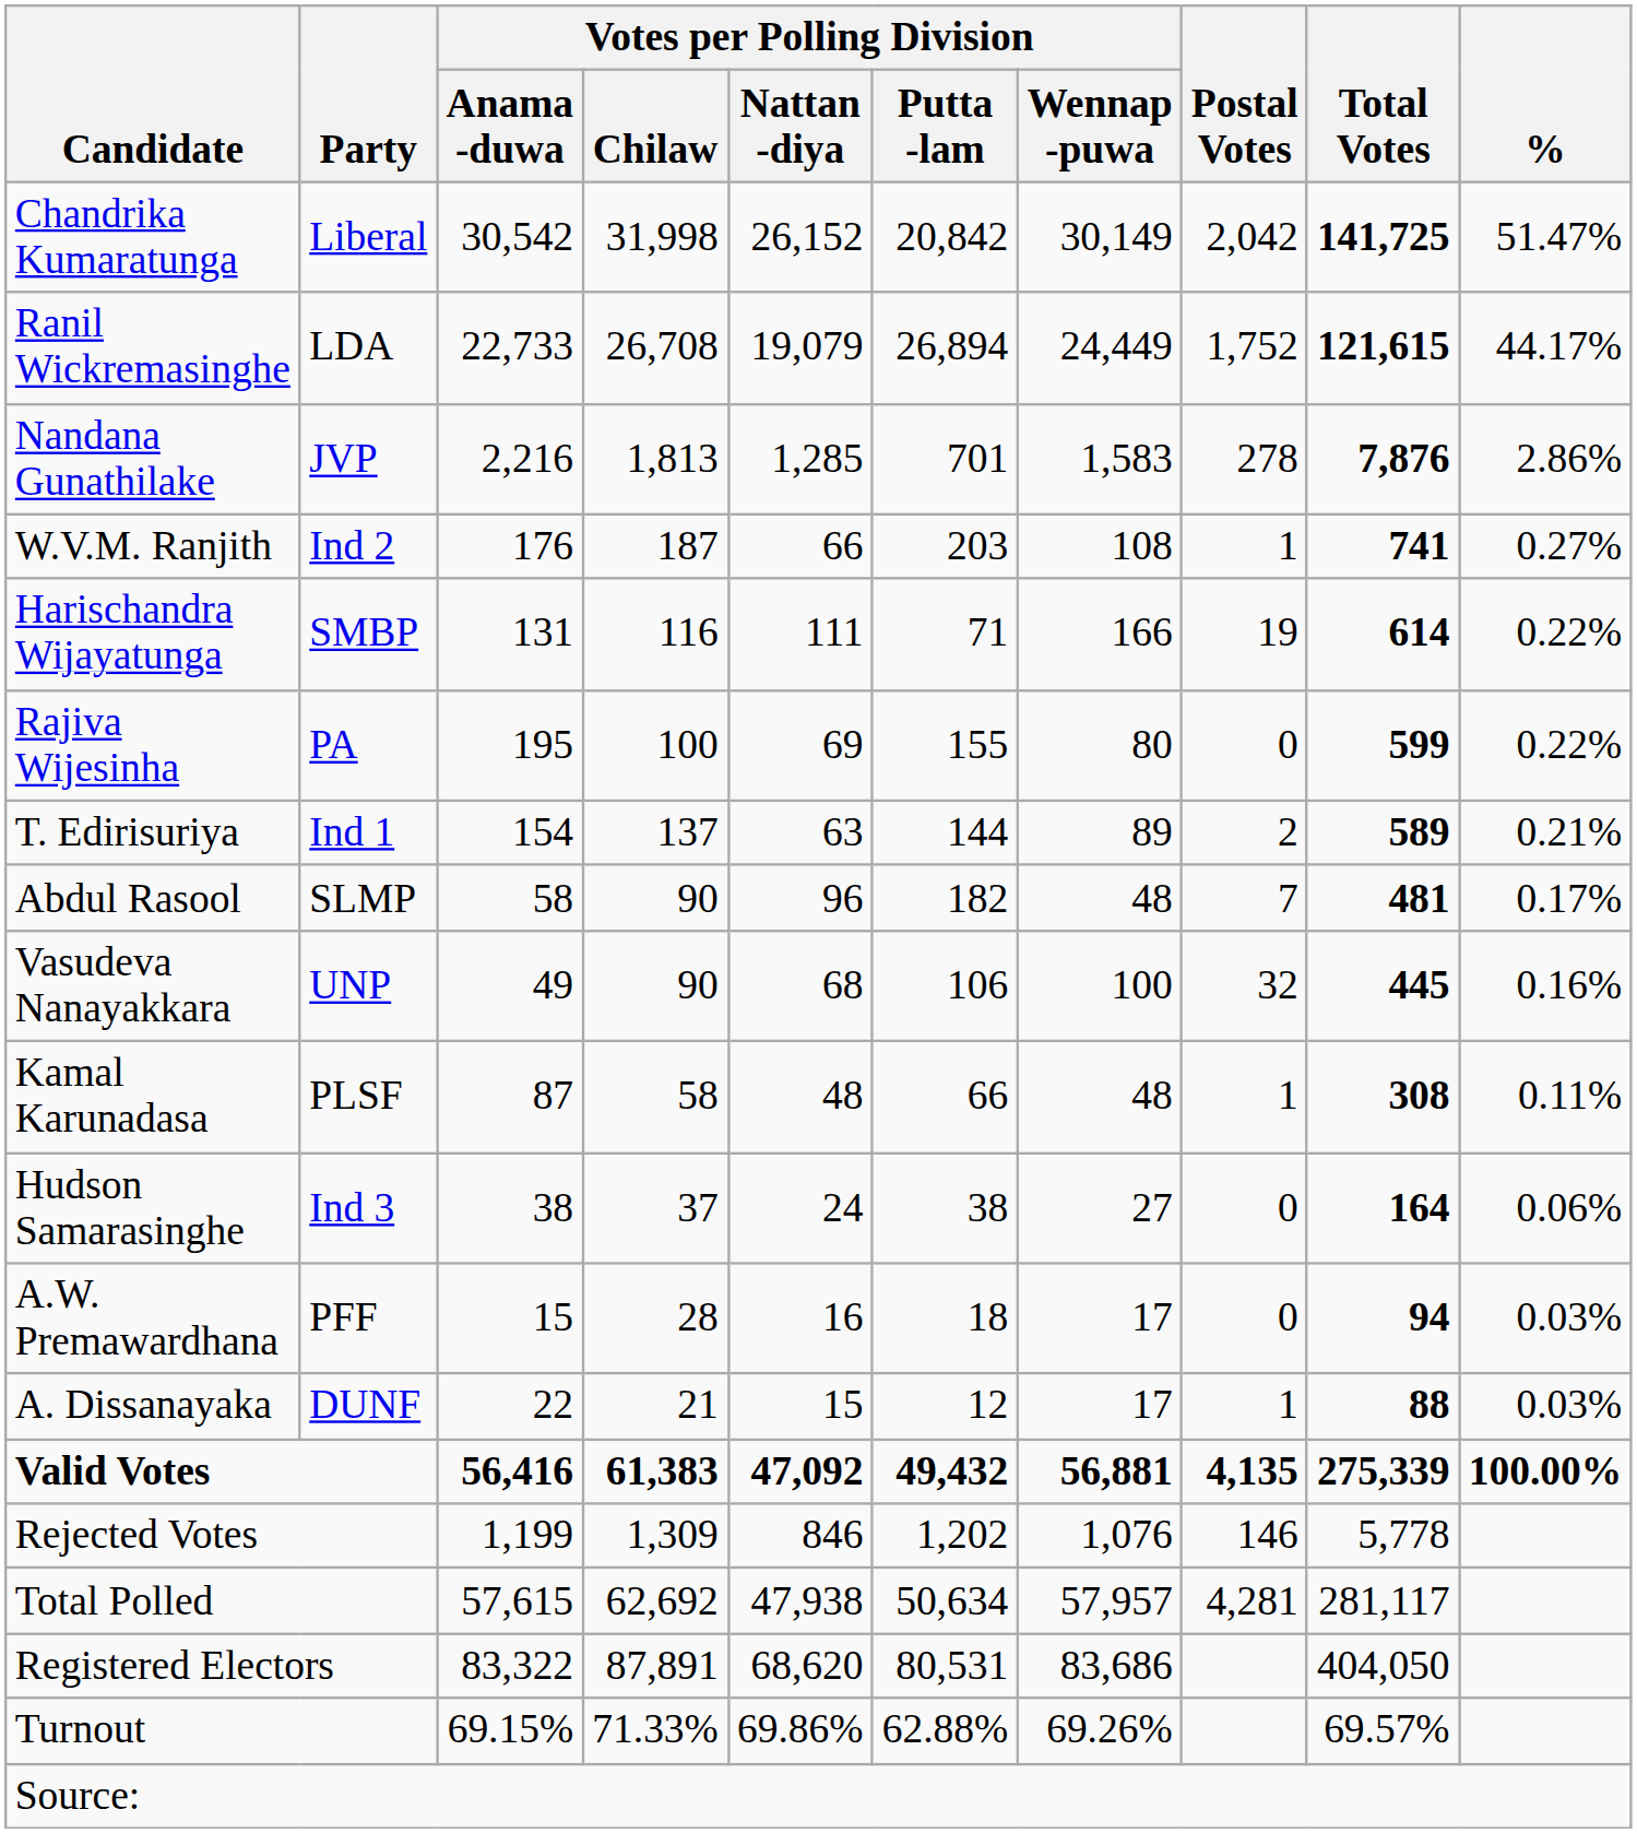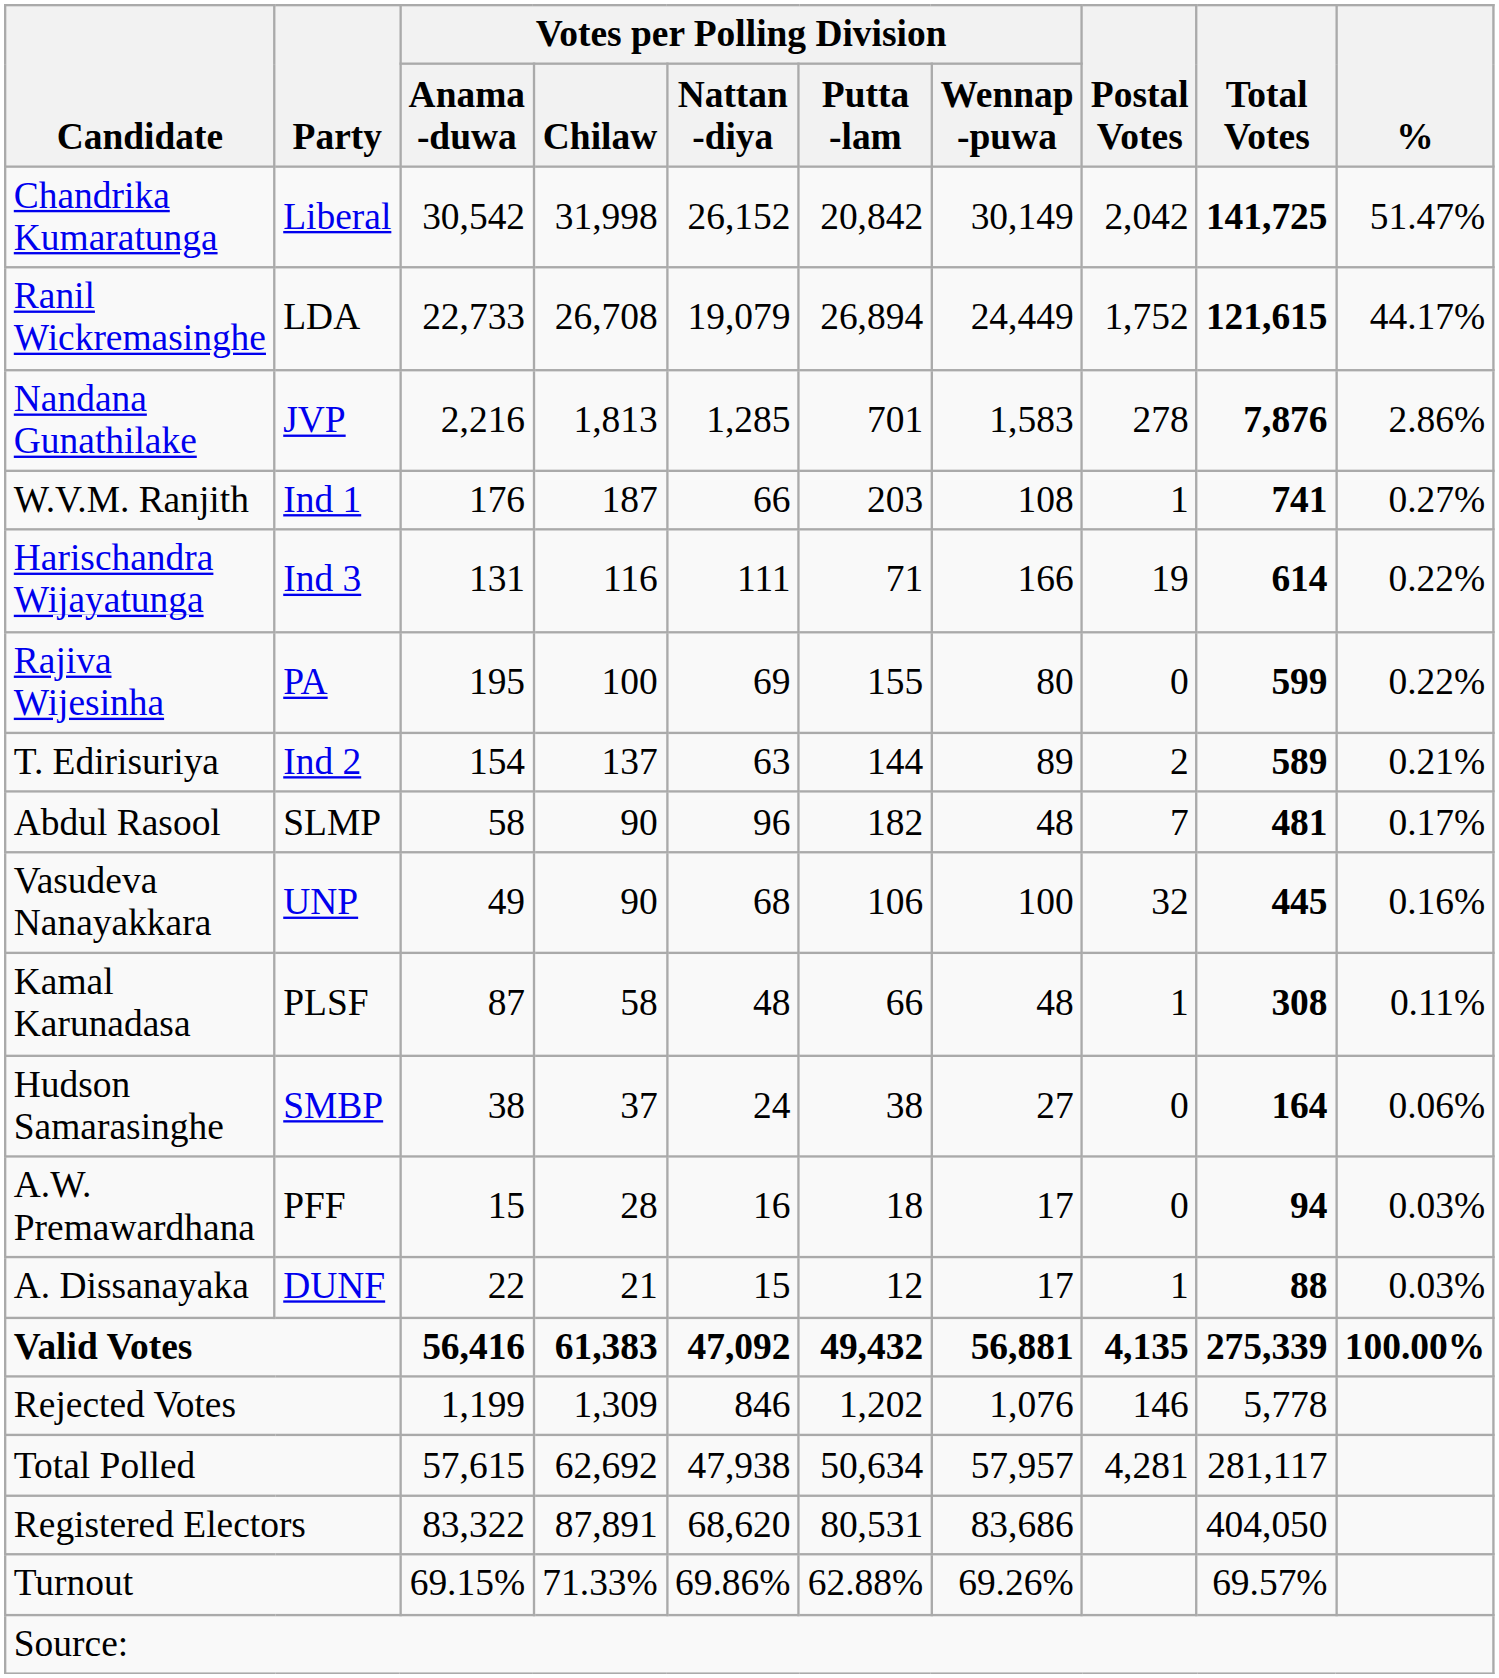 <table class="wikitable" border="1" style="text-align:right;">
 <tr>
 <th align=left valign=bottom rowspan=2 width="180">Candidate</th>
 <th align=left valign=bottom rowspan=2 width="40">Party</th>
 <th colspan=5>Votes per Polling Division</th>
 <th align=center valign=bottom rowspan=2 width="50">Postal<br>Votes</th>
 <th align=center valign=bottom rowspan=2 width="50">Total Votes</th>
 <th align=center valign=bottom rowspan=2 width="50">%</th>
 </tr>
 <tr>
 <th align=center valign=bottom width="50">Anama<br>-duwa</th>
 <th align=center valign=bottom width="50">Chilaw</th>
 <th align=center valign=bottom width="50">Nattan<br>-diya</th>
 <th align=center valign=bottom width="50">Putta<br>-lam</th>
 <th align=center valign=bottom width="50">Wennap<br>-puwa</th>
 </tr>
 <tr>
 <td align=left><a href='#'>Chandrika Kumaratunga</a></td>
 <td align=left><a href='#'>Liberal</a></td>
 <td>30,542</td>
 <td>31,998</td>
 <td>26,152</td>
 <td>20,842</td>
 <td>30,149</td>
 <td>2,042</td>
 <td><strong>141,725</strong></td>
 <td>51.47%</td>
 </tr>
 <tr>
 <td align=left><a href='#'>Ranil Wickremasinghe</a></td>
 <td align=left>LDA</td>
 <td>22,733</td>
 <td>26,708</td>
 <td>19,079</td>
 <td>26,894</td>
 <td>24,449</td>
 <td>1,752</td>
 <td><strong>121,615</strong></td>
 <td>44.17%</td>
 </tr>
 <tr>
 <td align=left><a href='#'>Nandana Gunathilake</a></td>
 <td align=left><a href='#'>JVP</a></td>
 <td>2,216</td>
 <td>1,813</td>
 <td>1,285</td>
 <td>701</td>
 <td>1,583</td>
 <td>278</td>
 <td><strong>7,876</strong></td>
 <td>2.86%</td>
 </tr>
 <tr>
 <td align=left>W.V.M. Ranjith</td>
-<td align=left><a href='#'>Ind 2</a></td>
+<td align=left><a href='#'>Ind 1</a></td>
 <td>176</td>
 <td>187</td>
 <td>66</td>
 <td>203</td>
 <td>108</td>
 <td>1</td>
 <td><strong>741</strong></td>
 <td>0.27%</td>
 </tr>
 <tr>
 <td align=left><a href='#'>Harischandra Wijayatunga</a></td>
-<td align=left><a href='#'>SMBP</a></td>
+<td align=left><a href='#'>Ind 3</a></td>
 <td>131</td>
 <td>116</td>
 <td>111</td>
 <td>71</td>
 <td>166</td>
 <td>19</td>
 <td><strong>614</strong></td>
 <td>0.22%</td>
 </tr>
 <tr>
 <td align=left><a href='#'>Rajiva Wijesinha</a></td>
 <td align=left><a href='#'>PA</a></td>
 <td>195</td>
 <td>100</td>
 <td>69</td>
 <td>155</td>
 <td>80</td>
 <td>0</td>
 <td><strong>599</strong></td>
 <td>0.22%</td>
 </tr>
 <tr>
 <td align=left>T. Edirisuriya</td>
-<td align=left><a href='#'>Ind 1</a></td>
+<td align=left><a href='#'>Ind 2</a></td>
 <td>154</td>
 <td>137</td>
 <td>63</td>
 <td>144</td>
 <td>89</td>
 <td>2</td>
 <td><strong>589</strong></td>
 <td>0.21%</td>
 </tr>
 <tr>
 <td align=left>Abdul Rasool</td>
 <td align=left>SLMP</td>
 <td>58</td>
 <td>90</td>
 <td>96</td>
 <td>182</td>
 <td>48</td>
 <td>7</td>
 <td><strong>481</strong></td>
 <td>0.17%</td>
 </tr>
 <tr>
 <td align=left>Vasudeva Nanayakkara</td>
 <td align=left><a href='#'>UNP</a></td>
 <td>49</td>
 <td>90</td>
 <td>68</td>
 <td>106</td>
 <td>100</td>
 <td>32</td>
 <td><strong>445</strong></td>
 <td>0.16%</td>
 </tr>
 <tr>
 <td align=left>Kamal Karunadasa</td>
 <td align=left>PLSF</td>
 <td>87</td>
 <td>58</td>
 <td>48</td>
 <td>66</td>
 <td>48</td>
 <td>1</td>
 <td><strong>308</strong></td>
 <td>0.11%</td>
 </tr>
 <tr>
 <td align=left>Hudson Samarasinghe</td>
-<td align=left><a href='#'>Ind 3</a></td>
+<td align=left><a href='#'>SMBP</a></td>
 <td>38</td>
 <td>37</td>
 <td>24</td>
 <td>38</td>
 <td>27</td>
 <td>0</td>
 <td><strong>164</strong></td>
 <td>0.06%</td>
 </tr>
 <tr>
 <td align=left>A.W. Premawardhana</td>
 <td align=left>PFF</td>
 <td>15</td>
 <td>28</td>
 <td>16</td>
 <td>18</td>
 <td>17</td>
 <td>0</td>
 <td><strong>94</strong></td>
 <td>0.03%</td>
 </tr>
 <tr>
 <td align=left>A. Dissanayaka</td>
 <td align=left><a href='#'>DUNF</a></td>
 <td>22</td>
 <td>21</td>
 <td>15</td>
 <td>12</td>
 <td>17</td>
 <td>1</td>
 <td><strong>88</strong></td>
 <td>0.03%</td>
 </tr>
 <tr>
 <td align=left colspan=2><strong>Valid Votes</strong></td>
 <td><strong>56,416</strong></td>
 <td><strong>61,383</strong></td>
 <td><strong>47,092</strong></td>
 <td><strong>49,432</strong></td>
 <td><strong>56,881</strong></td>
 <td><strong>4,135</strong></td>
 <td><strong>275,339</strong></td>
 <td><strong>100.00%</strong></td>
 </tr>
 <tr>
 <td align=left colspan=2>Rejected Votes</td>
 <td>1,199</td>
 <td>1,309</td>
 <td>846</td>
 <td>1,202</td>
 <td>1,076</td>
 <td>146</td>
 <td>5,778</td>
 <td></td>
 </tr>
 <tr>
 <td align=left colspan=2>Total Polled</td>
 <td>57,615</td>
 <td>62,692</td>
 <td>47,938</td>
 <td>50,634</td>
 <td>57,957</td>
 <td>4,281</td>
 <td>281,117</td>
 <td></td>
 </tr>
 <tr>
 <td align=left colspan=2>Registered Electors</td>
 <td>83,322</td>
 <td>87,891</td>
 <td>68,620</td>
 <td>80,531</td>
 <td>83,686</td>
 <td></td>
 <td>404,050</td>
 <td></td>
 </tr>
 <tr>
 <td align=left colspan=2>Turnout</td>
 <td>69.15%</td>
 <td>71.33%</td>
 <td>69.86%</td>
 <td>62.88%</td>
 <td>69.26%</td>
 <td></td>
 <td>69.57%</td>
 <td></td>
 </tr>
 <tr>
 <td align=left colspan=10>Source:</td>
 </tr>
 </table>
